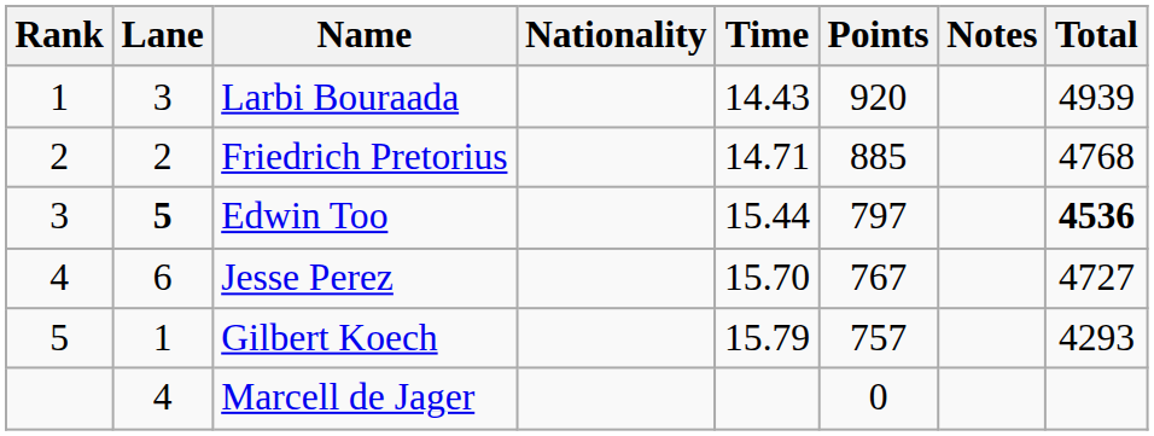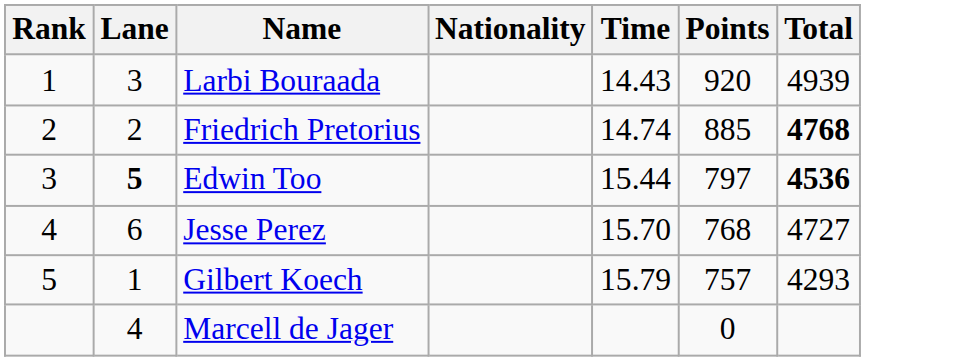 <table class="wikitable sortable" style="text-align:center">
 <tr>
 <th>Rank</th>
 <th>Lane</th>
 <th>Name</th>
 <th>Nationality</th>
 <th>Time</th>
 <th>Points</th>
-<th>Notes</th>
 <th>Total</th>
 </tr>
 <tr>
 <td>1</td>
 <td>3</td>
 <td align="left"><a href='#'>Larbi Bouraada</a></td>
 <td align=left></td>
 <td>14.43</td>
 <td>920</td>
-<td></td>
 <td>4939</td>
 </tr>
 <tr>
 <td>2</td>
 <td>2</td>
 <td align="left"><a href='#'>Friedrich Pretorius</a></td>
 <td align=left></td>
-<td>14.71</td>
+<td>14.74</td>
 <td>885</td>
-<td></td>
-<td>4768</td>
+<td><strong>4768</strong></td>
 </tr>
 <tr>
 <td>3</td>
 <td><strong>5</strong></td>
 <td align="left"><a href='#'>Edwin Too</a></td>
 <td align=left></td>
 <td>15.44</td>
 <td>797</td>
-<td></td>
 <td><strong>4536</strong></td>
 </tr>
 <tr>
 <td>4</td>
 <td>6</td>
 <td align="left"><a href='#'>Jesse Perez</a></td>
 <td align=left></td>
 <td>15.70</td>
-<td>767</td>
-<td></td>
+<td>768</td>
 <td>4727</td>
 </tr>
 <tr>
 <td>5</td>
 <td>1</td>
 <td align="left"><a href='#'>Gilbert Koech</a></td>
 <td align=left></td>
 <td>15.79</td>
 <td>757</td>
-<td></td>
 <td>4293</td>
 </tr>
 <tr>
 <td></td>
 <td>4</td>
 <td align="left"><a href='#'>Marcell de Jager</a></td>
 <td align=left></td>
 <td></td>
 <td>0</td>
 <td></td>
-<td></td>
 </tr>
 </table>
